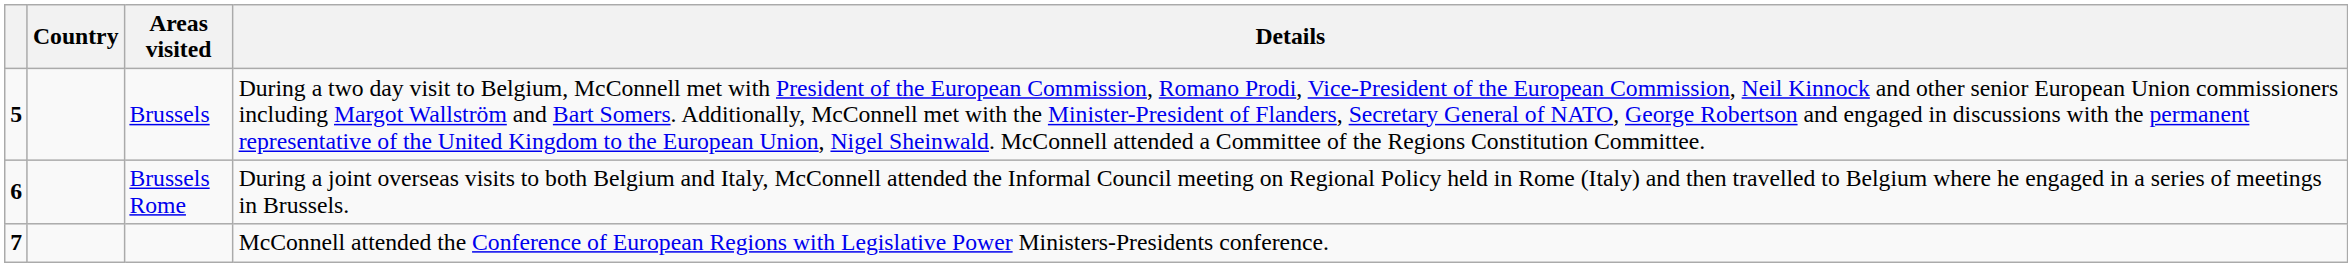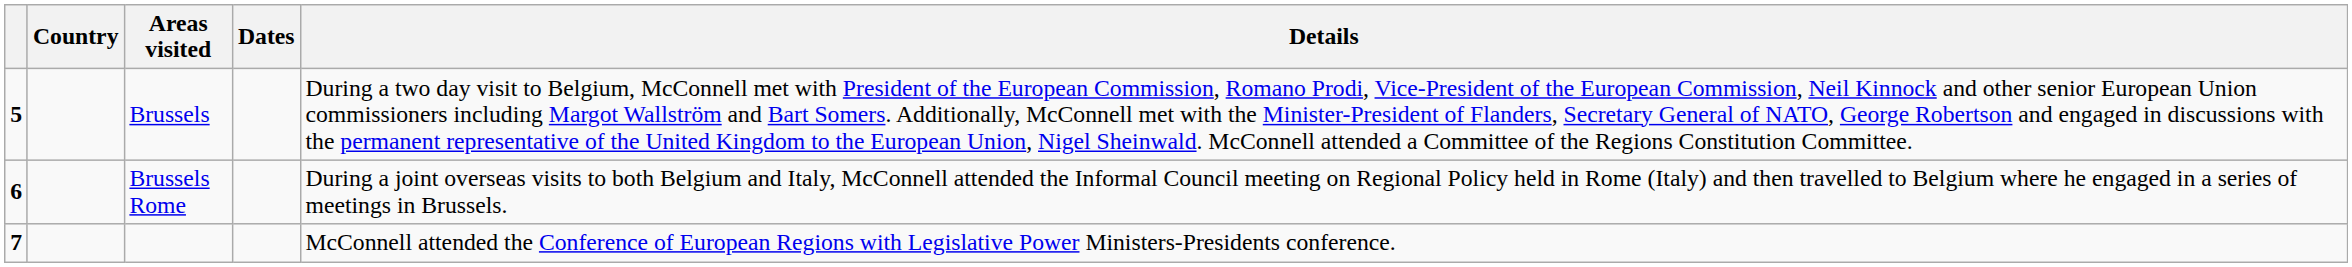 <table class="wikitable sortable" style="margin: 1em auto 1em auto">
 <tr>
 <th></th>
 <th>Country</th>
 <th>Areas visited</th>
+<th>Dates</th>
 <th class="unsortable">Details</th>
 </tr>
 <tr>
 <td rowspan=1><strong>5</strong></td>
 <td></td>
 <td><a href='#'>Brussels</a></td>
+<td></td>
 <td>During a two day visit to Belgium, McConnell met with <a href='#'>President of the European Commission</a>, <a href='#'>Romano Prodi</a>, <a href='#'>Vice-President of the European Commission</a>, <a href='#'>Neil Kinnock</a> and other senior European Union commissioners including <a href='#'>Margot Wallström</a> and <a href='#'>Bart Somers</a>. Additionally, McConnell met with the <a href='#'>Minister-President of Flanders</a>, <a href='#'>Secretary General of NATO</a>, <a href='#'>George Robertson</a> and engaged in discussions with the <a href='#'>permanent representative of the United Kingdom to the European Union</a>, <a href='#'>Nigel Sheinwald</a>. McConnell attended a Committee of the Regions Constitution Committee.</td>
 </tr>
 <tr>
 <td rowspan=1><strong>6</strong></td>
 <td> <br> </td>
 <td><a href='#'>Brussels</a> <br> <a href='#'>Rome</a></td>
+<td></td>
 <td>During a joint overseas visits to both Belgium and Italy, McConnell attended the Informal Council meeting on Regional Policy held in Rome (Italy) and then travelled to Belgium where he engaged in a series of meetings in Brussels.</td>
 </tr>
 <tr>
 <td rowspan=1><strong>7</strong></td>
 <td></td>
 <td></td>
+<td></td>
 <td>McConnell attended the <a href='#'>Conference of European Regions with Legislative Power</a> Ministers-Presidents conference.</td>
 </tr>
 </table>
